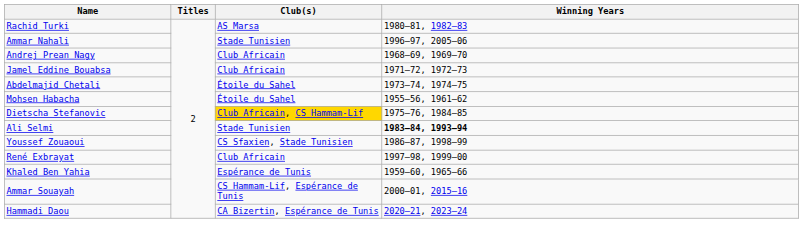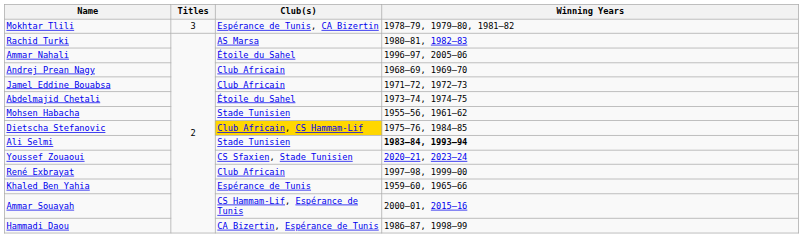 <table class="wikitable collapsed" style="font-size:90%; text-align:left;" width="85%">
 <tr>
 <th width="10%">Name</th>
 <th width="1%">Titles</th>
 <th width="10%">Club(s)</th>
 <th width="25%">Winning Years</th>
+</tr>
+<tr>
+<td> <a href='#'>Mokhtar Tlili</a></td>
+<td align=center>3</td>
+<td><a href='#'>Espérance de Tunis</a>, <a href='#'>CA Bizertin</a></td>
+<td>1978–79, 1979–80, 1981–82</td>
 </tr>
 <tr>
 <td> <a href='#'>Rachid Turki</a></td>
 <td rowspan="13" align="center">2</td>
 <td><a href='#'>AS Marsa</a></td>
 <td>1980–81, <a href='#'>1982–83</a></td>
 </tr>
 <tr>
 <td> <a href='#'>Ammar Nahali</a></td>
-<td><a href='#'>Stade Tunisien</a></td>
+<td><a href='#'>Étoile du Sahel</a></td>
 <td>1996–97, 2005–06</td>
 </tr>
 <tr>
 <td> <a href='#'>Andrej Prean Nagy</a></td>
 <td><a href='#'>Club Africain</a></td>
 <td>1968–69, 1969–70</td>
 </tr>
 <tr>
 <td> <a href='#'>Jamel Eddine Bouabsa</a></td>
 <td><a href='#'>Club Africain</a></td>
 <td>1971–72, 1972–73</td>
 </tr>
 <tr>
 <td> <a href='#'>Abdelmajid Chetali</a></td>
 <td><a href='#'>Étoile du Sahel</a></td>
 <td>1973–74, 1974–75</td>
 </tr>
 <tr>
 <td> <a href='#'>Mohsen Habacha</a></td>
-<td><a href='#'>Étoile du Sahel</a></td>
+<td><a href='#'>Stade Tunisien</a></td>
 <td>1955–56, 1961–62</td>
 </tr>
 <tr>
 <td> <a href='#'>Dietscha Stefanovic</a></td>
 <td style="background: gold;"><a href='#'>Club Africain</a>, <a href='#'>CS Hammam-Lif</a></td>
 <td>1975–76, 1984–85</td>
 </tr>
 <tr>
 <td> <a href='#'>Ali Selmi</a></td>
 <td><a href='#'>Stade Tunisien</a></td>
 <td><strong>1983–84, 1993–94</strong></td>
 </tr>
 <tr>
 <td> <a href='#'>Youssef Zouaoui</a></td>
 <td><a href='#'>CS Sfaxien</a>, <a href='#'>Stade Tunisien</a></td>
-<td>1986–87, 1998–99</td>
+<td><a href='#'>2020–21</a>, <a href='#'>2023–24</a></td>
 </tr>
 <tr>
 <td> <a href='#'>René Exbrayat</a></td>
 <td><a href='#'>Club Africain</a></td>
 <td>1997–98, 1999–00</td>
 </tr>
 <tr>
 <td> <a href='#'>Khaled Ben Yahia</a></td>
 <td><a href='#'>Espérance de Tunis</a></td>
 <td>1959–60, 1965–66</td>
 </tr>
 <tr>
 <td> <a href='#'>Ammar Souayah</a></td>
 <td><a href='#'>CS Hammam-Lif</a>, <a href='#'>Espérance de Tunis</a></td>
 <td>2000–01, <a href='#'>2015–16</a></td>
 </tr>
 <tr>
 <td> <a href='#'>Hammadi Daou</a></td>
 <td><a href='#'>CA Bizertin</a>, <a href='#'>Espérance de Tunis</a></td>
-<td><a href='#'>2020–21</a>, <a href='#'>2023–24</a></td>
+<td>1986–87, 1998–99</td>
 </tr>
 </table>
